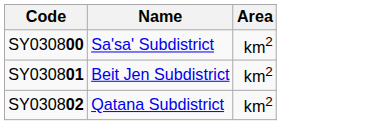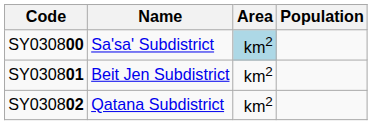 <table class="wikitable sortable">
 <tr>
 <th>Code</th>
 <th>Name</th>
 <th>Area</th>
+<th>Population</th>
 </tr>
 <tr>
 <td>SY0308<strong>00</strong></td>
 <td><a href='#'>Sa'sa' Subdistrict</a></td>
-<td align=right> km<sup>2</sup></td>
+<td align=right style="background: lightblue;"> km<sup>2</sup></td>
+<td align="right"></td>
 </tr>
 <tr>
 <td>SY0308<strong>01</strong></td>
 <td><a href='#'>Beit Jen Subdistrict</a></td>
 <td align="right"> km<sup>2</sup></td>
+<td align="right"></td>
 </tr>
 <tr>
 <td>SY0308<strong>02</strong></td>
 <td><a href='#'>Qatana Subdistrict</a></td>
 <td align="right"> km<sup>2</sup></td>
+<td align="right"></td>
 </tr>
 </table>
